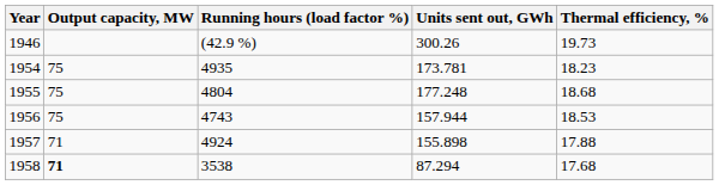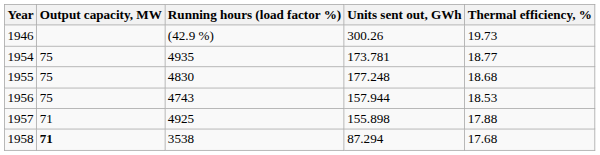 <table class="wikitable">
 <tr>
 <th>Year</th>
 <th>Output capacity, MW</th>
 <th>Running hours (load factor %)</th>
 <th>Units sent out, GWh</th>
 <th>Thermal efficiency, %</th>
 </tr>
 <tr>
 <td>1946</td>
 <td></td>
 <td>(42.9 %)</td>
 <td>300.26</td>
 <td>19.73</td>
 </tr>
 <tr>
 <td>1954</td>
 <td>75</td>
 <td>4935</td>
 <td>173.781</td>
-<td>18.23</td>
+<td>18.77</td>
 </tr>
 <tr>
 <td>1955</td>
 <td>75</td>
-<td>4804</td>
+<td>4830</td>
 <td>177.248</td>
 <td>18.68</td>
 </tr>
 <tr>
 <td>1956</td>
 <td>75</td>
 <td>4743</td>
 <td>157.944</td>
 <td>18.53</td>
 </tr>
 <tr>
 <td>1957</td>
 <td>71</td>
-<td>4924</td>
+<td>4925</td>
 <td>155.898</td>
 <td>17.88</td>
 </tr>
 <tr>
 <td>1958</td>
 <td><strong>71</strong></td>
 <td>3538</td>
 <td>87.294</td>
 <td>17.68</td>
 </tr>
 </table>
